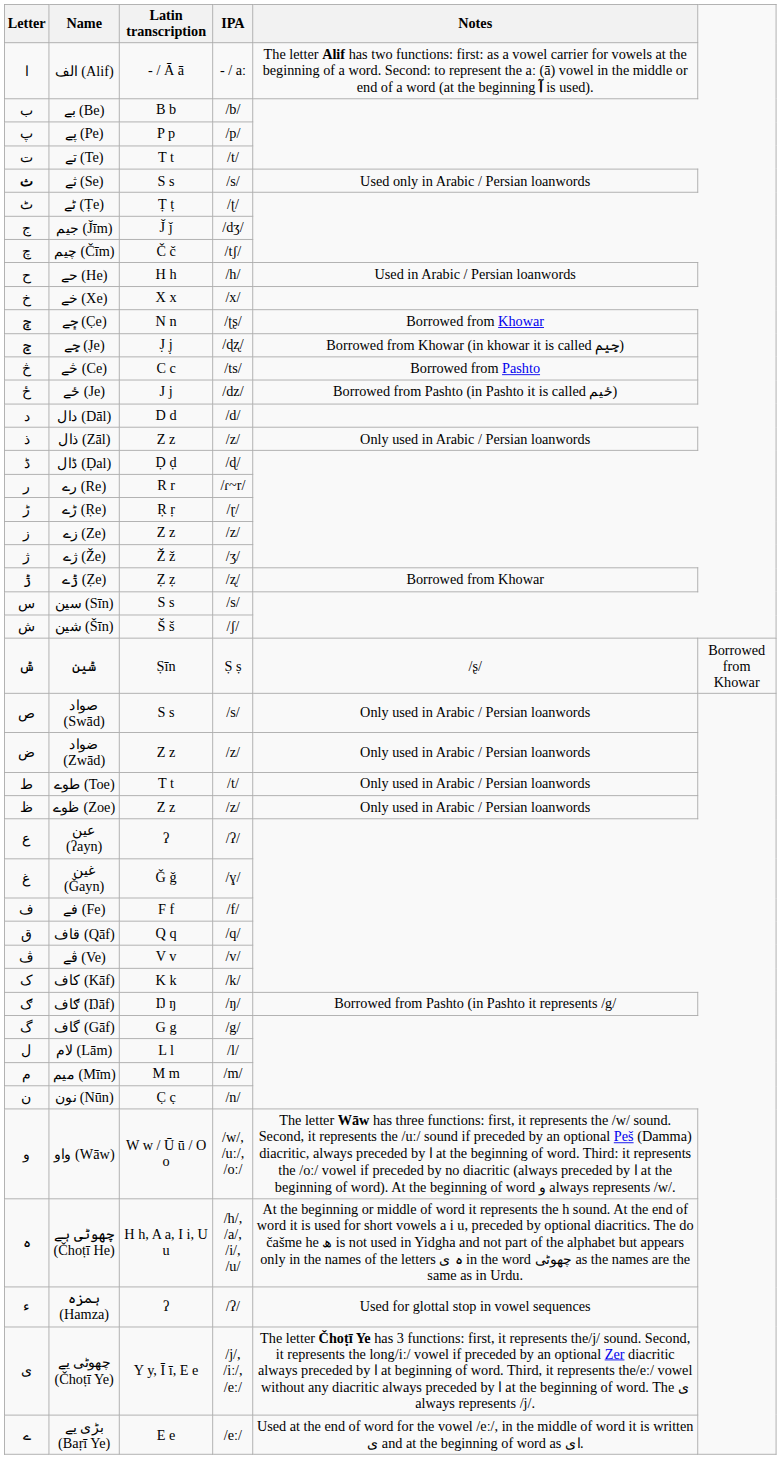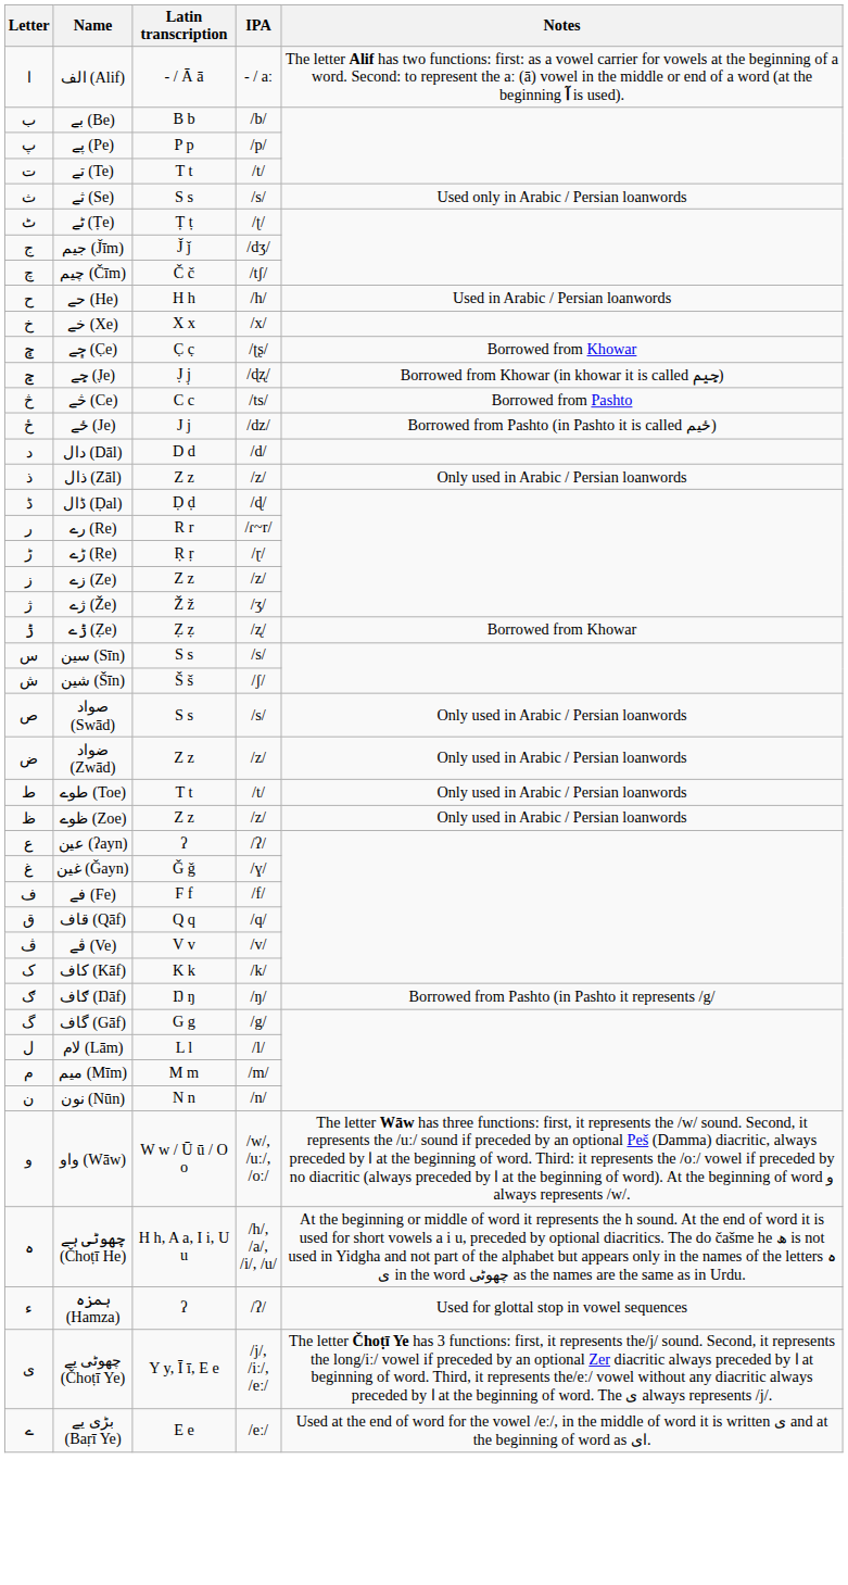 <table class="wikitable" style="text-align:center;">
 <tr>
 <th>Letter</th>
 <th>Name</th>
 <th>Latin transcription</th>
 <th>IPA</th>
 <th>Notes</th>
 </tr>
 <tr>
 <td>ا</td>
 <td>الف (Alif)</td>
 <td>- / Ā ā</td>
 <td>- / aː</td>
 <td>The letter <strong>Alif</strong> has two functions: first: as a vowel carrier for vowels at the beginning of a word. Second: to represent the aː (ā) vowel in the middle or end of a word (at the beginning <strong>آ</strong> is used).</td>
 </tr>
 <tr>
 <td>ب</td>
 <td>بے (Be)</td>
 <td>B b</td>
 <td>/b/</td>
 </tr>
 <tr>
 <td>پ</td>
 <td>پے (Pe)</td>
 <td>P p</td>
 <td>/p/</td>
 </tr>
 <tr>
 <td>ت</td>
 <td>تے (Te)</td>
 <td>T t</td>
 <td>/t/</td>
 </tr>
 <tr>
-<td><strong>ث</strong></td>
+<td>ث</td>
 <td>ثے (Se)</td>
 <td>S s</td>
 <td>/s/</td>
 <td>Used only in Arabic / Persian loanwords</td>
 </tr>
 <tr>
 <td>ٹ</td>
 <td>ٹے (Ṭe)</td>
 <td>Ṭ ṭ</td>
 <td>/ʈ/</td>
 </tr>
 <tr>
 <td>ج</td>
 <td>جیم (J̌īm)</td>
 <td>J̌ ǰ</td>
 <td>/dʒ/</td>
 </tr>
 <tr>
 <td>چ</td>
 <td>چیم (Čīm)</td>
 <td>Č č</td>
 <td>/tʃ/</td>
 </tr>
 <tr>
 <td>ح</td>
 <td>حے (He)</td>
 <td>H h</td>
 <td>/h/</td>
 <td>Used in Arabic / Persian loanwords</td>
 </tr>
 <tr>
 <td>خ</td>
 <td>خے (Xe)</td>
 <td>X x</td>
 <td>/x/</td>
 </tr>
 <tr>
 <td>ݯ</td>
 <td>ݯے (C̣e)</td>
-<td>N n</td>
+<td>C̣ c̣</td>
 <td>/ʈʂ/</td>
 <td>Borrowed from <a href='#'>Khowar</a></td>
 </tr>
 <tr>
 <td>ݮ</td>
 <td>ݮے (J̣e)</td>
 <td>J̣ j̣</td>
 <td>/ɖʐ/</td>
 <td>Borrowed from Khowar (in khowar it is called ݮیم)</td>
 </tr>
 <tr>
 <td>څ</td>
 <td>څے (Ce)</td>
 <td>C c</td>
 <td>/ts/</td>
 <td>Borrowed from <a href='#'>Pashto</a></td>
 </tr>
 <tr>
 <td>ځ</td>
 <td>ځے (Je)</td>
 <td>J j</td>
 <td>/dz/</td>
 <td>Borrowed from Pashto (in Pashto it is called ځيم)</td>
 </tr>
 <tr>
 <td>د</td>
 <td>دال (Dāl)</td>
 <td>D d</td>
 <td>/d/</td>
 </tr>
 <tr>
 <td>ذ</td>
 <td>ذال (Zāl)</td>
 <td>Z z</td>
 <td>/z/</td>
 <td>Only used in Arabic / Persian loanwords</td>
 </tr>
 <tr>
 <td>ڈ</td>
 <td>ڈال (Ḍal)</td>
 <td>Ḍ ḍ</td>
 <td>/ɖ/</td>
 </tr>
 <tr>
 <td>ر</td>
 <td>رے (Re)</td>
 <td>R r</td>
 <td>/ɾ~r/</td>
 </tr>
 <tr>
 <td>ڑ</td>
 <td>ڑے (Ṛe)</td>
 <td>Ṛ ṛ</td>
 <td>/ɽ/</td>
 </tr>
 <tr>
 <td>ز</td>
 <td>زے (Ze)</td>
 <td>Z z</td>
 <td>/z/</td>
 </tr>
 <tr>
 <td>ژ</td>
 <td>ژے (Že)</td>
 <td>Ž ž</td>
 <td>/ʒ/</td>
 </tr>
 <tr>
 <td>ݱ</td>
 <td>ݱے (Ẓe)</td>
 <td>Ẓ ẓ</td>
 <td>/ʐ/</td>
 <td>Borrowed from Khowar</td>
 </tr>
 <tr>
 <td>س</td>
 <td>سین (Sīn)</td>
 <td>S s</td>
 <td>/s/</td>
 </tr>
 <tr>
 <td>ش</td>
 <td>شین (Šīn)</td>
 <td>Š š</td>
 <td>/ʃ/</td>
-</tr>
-<tr>
-<td>ݰ</td>
-<td>ݰین</td>
-<td>Ṣīn</td>
-<td>Ṣ ṣ</td>
-<td>/ʂ/</td>
-<td>Borrowed from Khowar</td>
 </tr>
 <tr>
 <td>ص</td>
 <td>صواد (Swād)</td>
 <td>S s</td>
 <td>/s/</td>
 <td>Only used in Arabic / Persian loanwords</td>
 </tr>
 <tr>
 <td>ض</td>
 <td>ضواد (Zwād)</td>
 <td>Z z</td>
 <td>/z/</td>
 <td>Only used in Arabic / Persian loanwords</td>
 </tr>
 <tr>
 <td>ط</td>
 <td>طوے (Toe)</td>
 <td>T t</td>
 <td>/t/</td>
 <td>Only used in Arabic / Persian loanwords</td>
 </tr>
 <tr>
 <td>ظ</td>
 <td>ظوے (Zoe)</td>
 <td>Z z</td>
 <td>/z/</td>
 <td>Only used in Arabic / Persian loanwords</td>
 </tr>
 <tr>
 <td>ع</td>
 <td>عین (ʔayn)</td>
 <td>ʔ</td>
 <td>/ʔ/</td>
 </tr>
 <tr>
 <td>غ</td>
 <td>غین (Ǧayn)</td>
 <td>Ǧ ǧ</td>
 <td>/ɣ/</td>
 </tr>
 <tr>
 <td>ف</td>
 <td>فے (Fe)</td>
 <td>F f</td>
 <td>/f/</td>
 </tr>
 <tr>
 <td>ق</td>
 <td>قاف (Qāf)</td>
 <td>Q q</td>
 <td>/q/</td>
 </tr>
 <tr>
 <td>ڤ</td>
 <td>ڤے (Ve)</td>
 <td>V v</td>
 <td>/v/</td>
 </tr>
 <tr>
 <td>ک</td>
 <td>کاف (Kāf)</td>
 <td>K k</td>
 <td>/k/</td>
 </tr>
 <tr>
 <td>ګ</td>
 <td>ګاف (Ŋāf)</td>
 <td>Ŋ ŋ</td>
 <td>/ŋ/</td>
 <td>Borrowed from Pashto (in Pashto it represents /g/</td>
 </tr>
 <tr>
 <td>گ</td>
 <td>گاف (Gāf)</td>
 <td>G g</td>
 <td>/g/</td>
 </tr>
 <tr>
 <td>ل</td>
 <td>لام (Lām)</td>
 <td>L l</td>
 <td>/l/</td>
 </tr>
 <tr>
 <td>م</td>
 <td>میم (Mīm)</td>
 <td>M m</td>
 <td>/m/</td>
 </tr>
 <tr>
 <td>ن</td>
 <td>نون (Nūn)</td>
-<td>C̣ c̣</td>
+<td>N n</td>
 <td>/n/</td>
 </tr>
 <tr>
 <td>و</td>
 <td>واو (Wāw)</td>
 <td>W w / Ū ū / O o</td>
 <td>/w/, /uː/, /oː/</td>
 <td>The letter <strong>Wāw</strong> has three functions: first, it represents the /w/ sound. Second, it represents the /uː/ sound if preceded by an optional <a href='#'>Peš</a> (Damma) diacritic, always preceded by ا at the beginning of word. Third: it represents the /oː/ vowel if preceded by no diacritic (always preceded by ا at the beginning of word). At the beginning of word و always represents /w/.</td>
 </tr>
 <tr>
 <td>ہ</td>
 <td>چھوٹی ہے (Čhoṭī He)</td>
 <td>H h, A a, I i, U u</td>
 <td>/h/, /a/, /i/, /u/</td>
 <td>At the beginning or middle of word it represents the h sound. At the end of word it is used for short vowels a i u, preceded by optional diacritics. The do čašme he ھ is not used in Yidgha and not part of the alphabet but appears only in the names of the letters ہ ی in the word چھوٹی as the names are the same as in Urdu.</td>
 </tr>
 <tr>
 <td>ء</td>
 <td>ہمزہ (Hamza)</td>
 <td>ʔ</td>
 <td>/ʔ/</td>
 <td>Used for glottal stop in vowel sequences</td>
 </tr>
 <tr>
 <td>ی</td>
 <td>چھوٹی یے (Čhoṭī Ye)</td>
 <td>Y y, Ī ī, E e</td>
 <td>/j/, /iː/, /eː/</td>
 <td>The letter <strong>Čhoṭī Ye</strong> has 3 functions: first, it represents the/j/ sound. Second, it represents the long/iː/ vowel if preceded by an optional <a href='#'>Zer</a> diacritic always preceded by ا at beginning of word. Third, it represents the/eː/ vowel without any diacritic always preceded by ا at the beginning of word. The ی always represents /j/.</td>
 </tr>
 <tr>
 <td>ے</td>
 <td>بڑی یے (Baṛī Ye)</td>
 <td>E e</td>
 <td>/eː/</td>
 <td>Used at the end of word for the vowel /eː/, in the middle of word it is written ی and at the beginning of word as ای.</td>
 </tr>
 </table>
